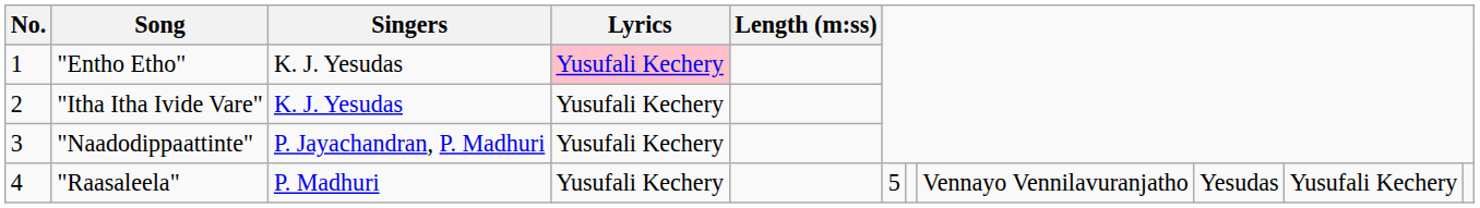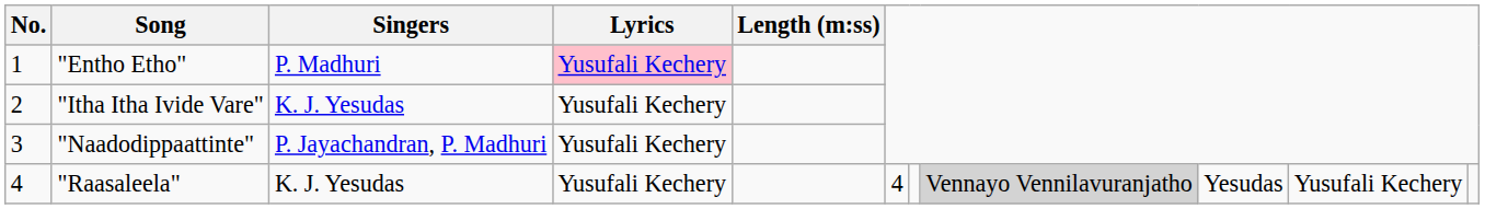 <table class="wikitable" style="font-size:95%;">
 <tr>
 <th>No.</th>
 <th>Song</th>
 <th>Singers</th>
 <th>Lyrics</th>
 <th>Length (m:ss)</th>
 </tr>
 <tr>
 <td>1</td>
 <td>"Entho Etho"</td>
-<td>K. J. Yesudas</td>
+<td><a href='#'>P. Madhuri</a></td>
 <td style="background: pink;"><a href='#'>Yusufali Kechery</a></td>
 <td></td>
 </tr>
 <tr>
 <td>2</td>
 <td>"Itha Itha Ivide Vare"</td>
 <td><a href='#'>K. J. Yesudas</a></td>
 <td>Yusufali Kechery</td>
 <td></td>
 </tr>
 <tr>
 <td>3</td>
 <td>"Naadodippaattinte"</td>
 <td><a href='#'>P. Jayachandran</a>, <a href='#'>P. Madhuri</a></td>
 <td>Yusufali Kechery</td>
 <td></td>
 </tr>
 <tr>
 <td>4</td>
 <td>"Raasaleela"</td>
-<td><a href='#'>P. Madhuri</a></td>
+<td>K. J. Yesudas</td>
 <td>Yusufali Kechery</td>
 <td></td>
-<td>5</td>
+<td>4</td>
 <td></td>
-<td>Vennayo Vennilavuranjatho</td>
+<td style="background: lightgrey;">Vennayo Vennilavuranjatho</td>
 <td>Yesudas</td>
 <td>Yusufali Kechery</td>
 <td></td>
 </tr>
 </table>
